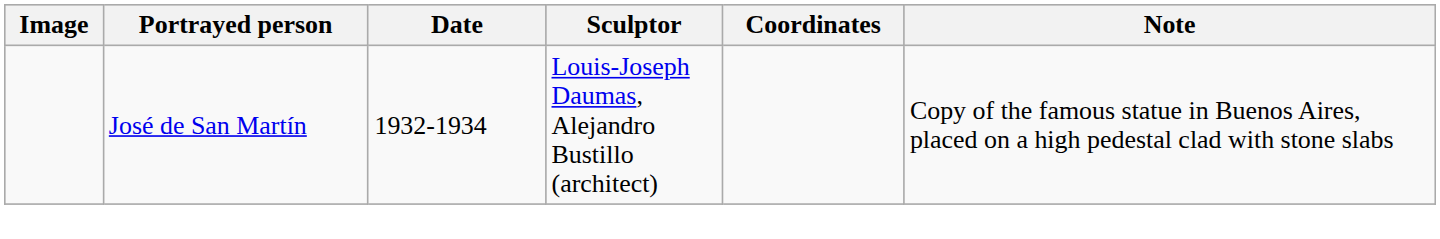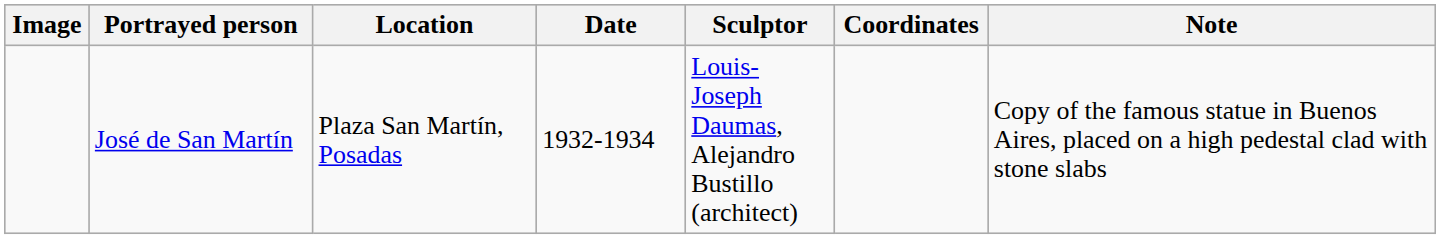 <table class="wikitable sortable"  style="width:100%;">
 <tr>
 <th width="5%" align="left" class="unsortable">Image</th>
 <th width="15%" align="left">Portrayed person</th>
+<th width="15%" align="left">Location</th>
 <th width="10%" align="left">Date</th>
 <th width="10%" align="left">Sculptor</th>
 <th width="10%" align="left">Coordinates</th>
 <th width="30%" align="left">Note</th>
 </tr>
 <tr>
 <td></td>
 <td><a href='#'>José de San Martín</a></td>
+<td>Plaza San Martín, <a href='#'>Posadas</a></td>
 <td>1932-1934</td>
 <td><a href='#'>Louis-Joseph Daumas</a>, Alejandro Bustillo (architect)</td>
 <td></td>
 <td>Copy of the famous statue in Buenos Aires, placed on a high pedestal clad with stone slabs</td>
 </tr>
 </table>
